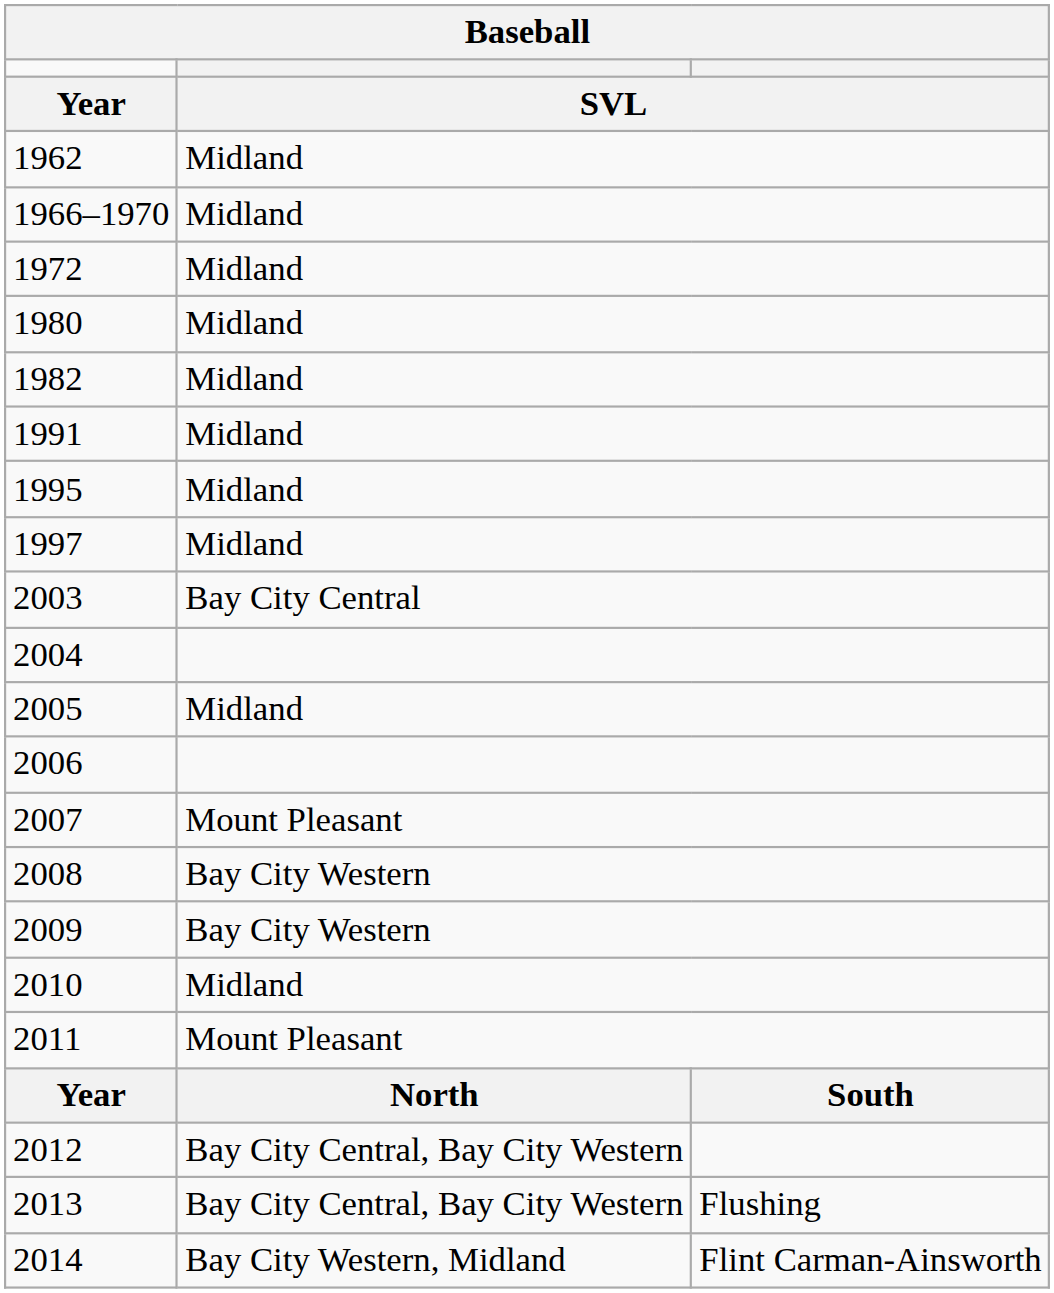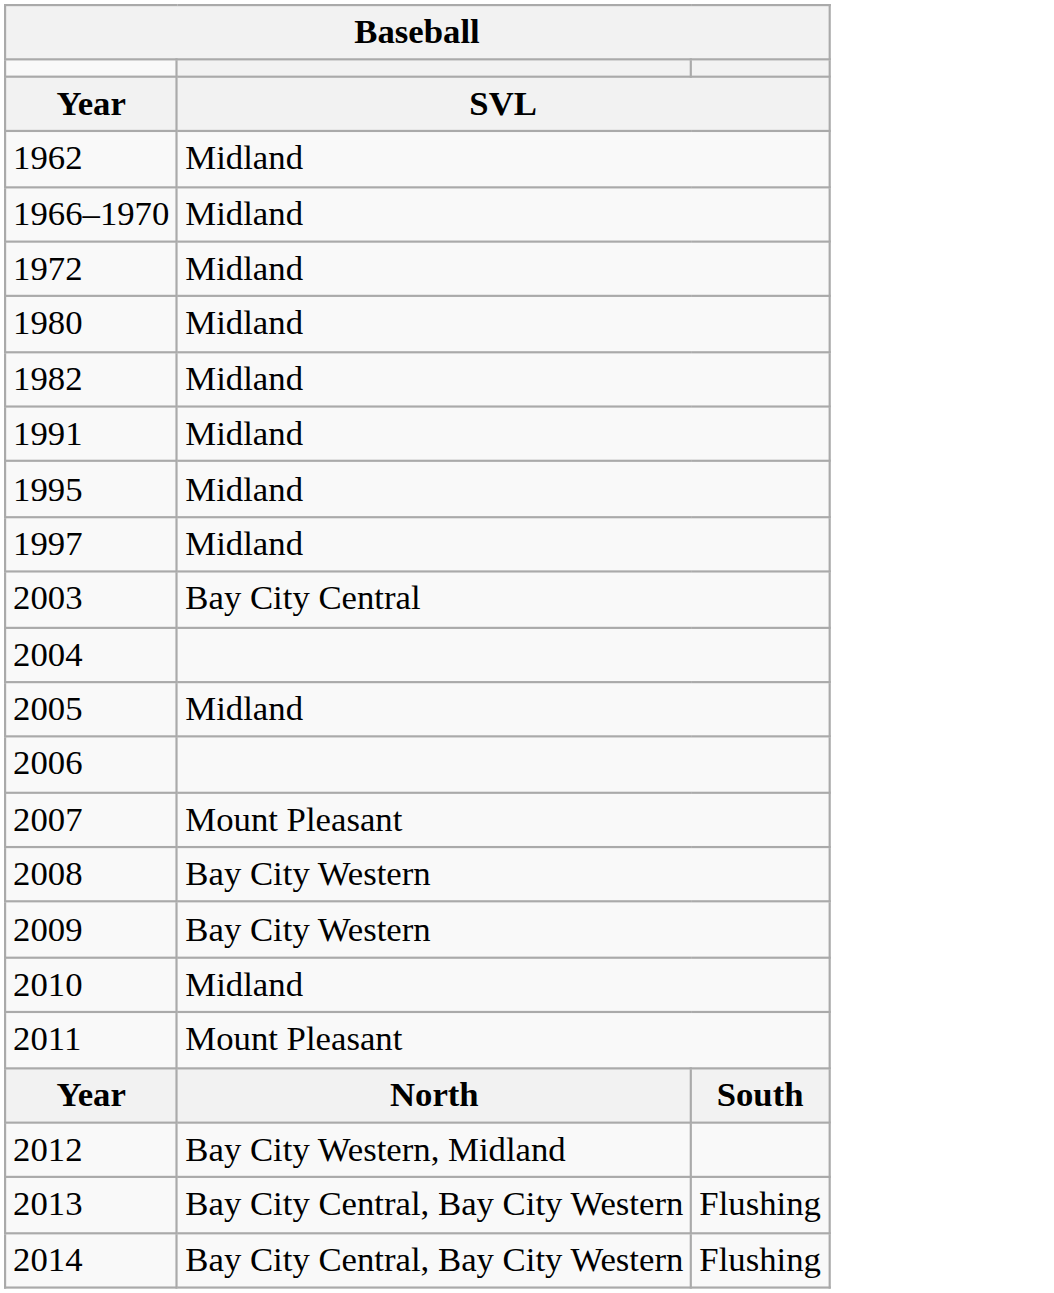 <table class="wikitable mw-collapsible mw-collapsed collapsible collapsed">
 <tr>
 <th colspan="3">Baseball</th>
 </tr>
 <tr>
 <td></td>
 <th></th>
 <th></th>
 </tr>
 <tr>
 <th>Year</th>
 <th colspan="2">SVL</th>
 </tr>
 <tr>
 <td>1962</td>
 <td colspan="2">Midland</td>
 </tr>
 <tr>
 <td>1966–1970</td>
 <td colspan="2">Midland</td>
 </tr>
 <tr>
 <td>1972</td>
 <td colspan="2">Midland</td>
 </tr>
 <tr>
 <td>1980</td>
 <td colspan="2">Midland</td>
 </tr>
 <tr>
 <td>1982</td>
 <td colspan="2">Midland</td>
 </tr>
 <tr>
 <td>1991</td>
 <td colspan="2">Midland</td>
 </tr>
 <tr>
 <td>1995</td>
 <td colspan="2">Midland</td>
 </tr>
 <tr>
 <td>1997</td>
 <td colspan="2">Midland</td>
 </tr>
 <tr>
 <td>2003</td>
 <td colspan="2">Bay City Central</td>
 </tr>
 <tr>
 <td>2004</td>
 <td colspan="2"></td>
 </tr>
 <tr>
 <td>2005</td>
 <td colspan="2">Midland</td>
 </tr>
 <tr>
 <td>2006</td>
 <td colspan="2"></td>
 </tr>
 <tr>
 <td>2007</td>
 <td colspan="2">Mount Pleasant</td>
 </tr>
 <tr>
 <td>2008</td>
 <td colspan="2">Bay City Western</td>
 </tr>
 <tr>
 <td>2009</td>
 <td colspan="2">Bay City Western</td>
 </tr>
 <tr>
 <td>2010</td>
 <td colspan="2">Midland</td>
 </tr>
 <tr>
 <td>2011</td>
 <td colspan="2">Mount Pleasant</td>
 </tr>
 <tr>
 <th>Year</th>
 <th>North</th>
 <th>South</th>
 </tr>
 <tr>
 <td>2012</td>
-<td>Bay City Central, Bay City Western</td>
+<td>Bay City Western, Midland</td>
 <td></td>
 </tr>
 <tr>
 <td>2013</td>
 <td>Bay City Central, Bay City Western</td>
 <td>Flushing</td>
 </tr>
 <tr>
 <td>2014</td>
-<td>Bay City Western, Midland</td>
-<td>Flint Carman-Ainsworth</td>
+<td>Bay City Central, Bay City Western</td>
+<td>Flushing</td>
 </tr>
 </table>
